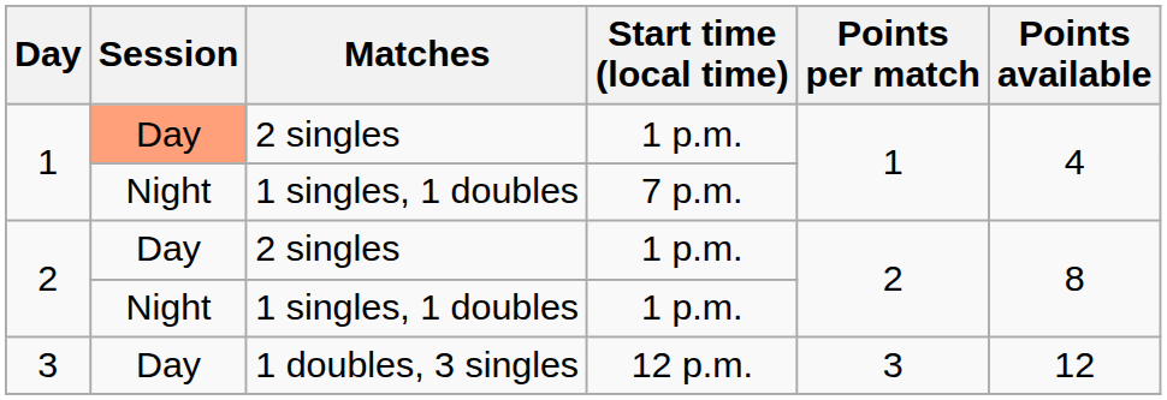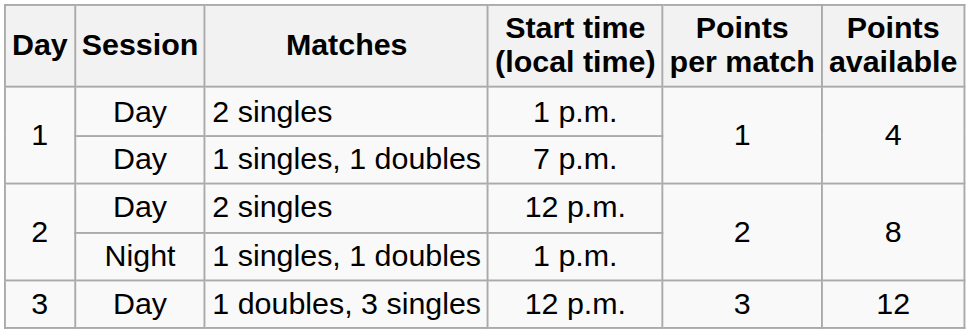 <table class="wikitable" style="text-align:center">
 <tr>
 <th>Day</th>
 <th>Session</th>
 <th>Matches</th>
 <th>Start time <br> (local time)</th>
 <th>Points <br> per match</th>
 <th>Points <br> available</th>
 </tr>
 <tr>
 <td rowspan="2">1</td>
-<td style="background: lightsalmon;">Day</td>
+<td>Day</td>
 <td align=left>2 singles</td>
 <td>1 p.m.</td>
 <td rowspan="2">1</td>
 <td rowspan="2">4</td>
 </tr>
 <tr>
-<td>Night</td>
+<td>Day</td>
 <td align=left>1 singles, 1 doubles</td>
 <td>7 p.m.</td>
 </tr>
 <tr>
 <td rowspan="2">2</td>
 <td>Day</td>
 <td align=left>2 singles</td>
-<td>1 p.m.</td>
+<td>12 p.m.</td>
 <td rowspan="2">2</td>
 <td rowspan="2">8</td>
 </tr>
 <tr>
 <td>Night</td>
 <td align=left>1 singles, 1 doubles</td>
 <td>1 p.m.</td>
 </tr>
 <tr>
 <td>3</td>
 <td>Day</td>
 <td align=left>1 doubles, 3 singles</td>
 <td>12 p.m.</td>
 <td>3</td>
 <td>12</td>
 </tr>
 </table>
